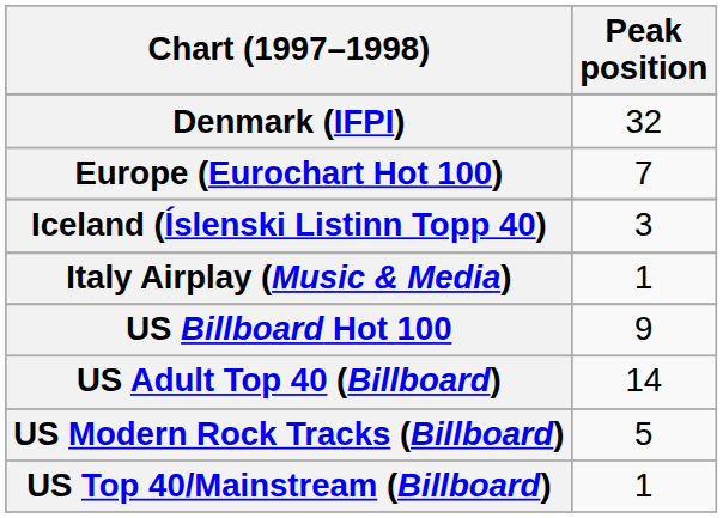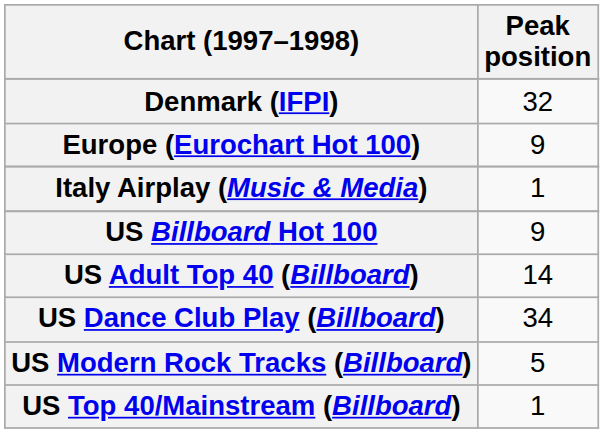 <table class="wikitable sortable plainrowheaders" style="text-align:center">
 <tr>
 <th>Chart (1997–1998)</th>
 <th>Peak<br>position</th>
 </tr>
 <tr>
 </tr>
 <tr>
 </tr>
 <tr>
 </tr>
 <tr>
 </tr>
 <tr>
 </tr>
 <tr>
 </tr>
 <tr>
 <th scope="row">Denmark (<a href='#'>IFPI</a>)</th>
 <td>32</td>
 </tr>
 <tr>
 <th scope="row">Europe (<a href='#'>Eurochart Hot 100</a>)</th>
-<td>7</td>
+<td>9</td>
 </tr>
 <tr>
 </tr>
 <tr>
-</tr>
-<tr>
-<th scope="row">Iceland (<a href='#'>Íslenski Listinn Topp 40</a>)</th>
-<td>3</td>
 </tr>
 <tr>
 </tr>
 <tr>
 <th scope="row">Italy Airplay (<em><a href='#'>Music & Media</a></em>)</th>
 <td>1</td>
 </tr>
 <tr>
 </tr>
 <tr>
 </tr>
 <tr>
 </tr>
 <tr>
 </tr>
 <tr>
 </tr>
 <tr>
 </tr>
 <tr>
 </tr>
 <tr>
 </tr>
 <tr>
 <th scope="row">US <a href='#'><em>Billboard</em> Hot 100</a></th>
 <td>9</td>
 </tr>
 <tr>
 <th scope="row">US <a href='#'>Adult Top 40</a> (<em><a href='#'>Billboard</a></em>)</th>
 <td>14</td>
 </tr>
 <tr>
+<th scope="row">US <a href='#'>Dance Club Play</a> (<em><a href='#'>Billboard</a></em>)</th>
+<td>34</td>
+</tr>
+<tr>
 <th scope="row">US <a href='#'>Modern Rock Tracks</a> (<em><a href='#'>Billboard</a></em>)</th>
 <td>5</td>
 </tr>
 <tr>
 <th scope="row">US <a href='#'>Top 40/Mainstream</a> (<em><a href='#'>Billboard</a></em>)</th>
 <td>1</td>
 </tr>
 </table>
